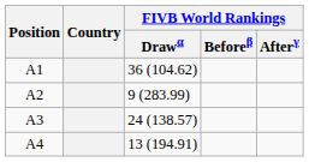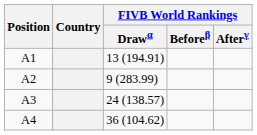 <table class="wikitable sortable plainrowheaders sticky-header col3right col4center col5center col6center" style="font-size:90%; white-space:nowrap">
 <tr>
 <th rowspan=2>Position</th>
 <th rowspan=2>Country</th>
 <th colspan=3><a href='#'>FIVB World Rankings</a></th>
 </tr>
 <tr>
 <th>Draw<sup><strong><a href='#'>α</a></strong></sup></th>
 <th>Before<sup><strong><a href='#'>β</a></strong></sup></th>
 <th>After<sup><strong><a href='#'>γ</a></strong></sup></th>
 </tr>
 <tr>
 <td style="text-align:center">A1</td>
 <th scope="row"></th>
-<td>36 (104.62)</td>
+<td>13 (194.91)</td>
 <td></td>
 <td></td>
 </tr>
 <tr>
 <td style="text-align:center">A2</td>
 <th scope="row"></th>
 <td>9 (283.99)</td>
 <td></td>
 <td></td>
 </tr>
 <tr>
 <td style="text-align:center">A3</td>
 <th scope="row"></th>
 <td>24 (138.57)</td>
 <td></td>
 <td></td>
 </tr>
 <tr>
 <td style="text-align:center">A4</td>
 <th scope="row"></th>
-<td>13 (194.91)</td>
+<td>36 (104.62)</td>
 <td></td>
 <td></td>
 </tr>
 </table>
